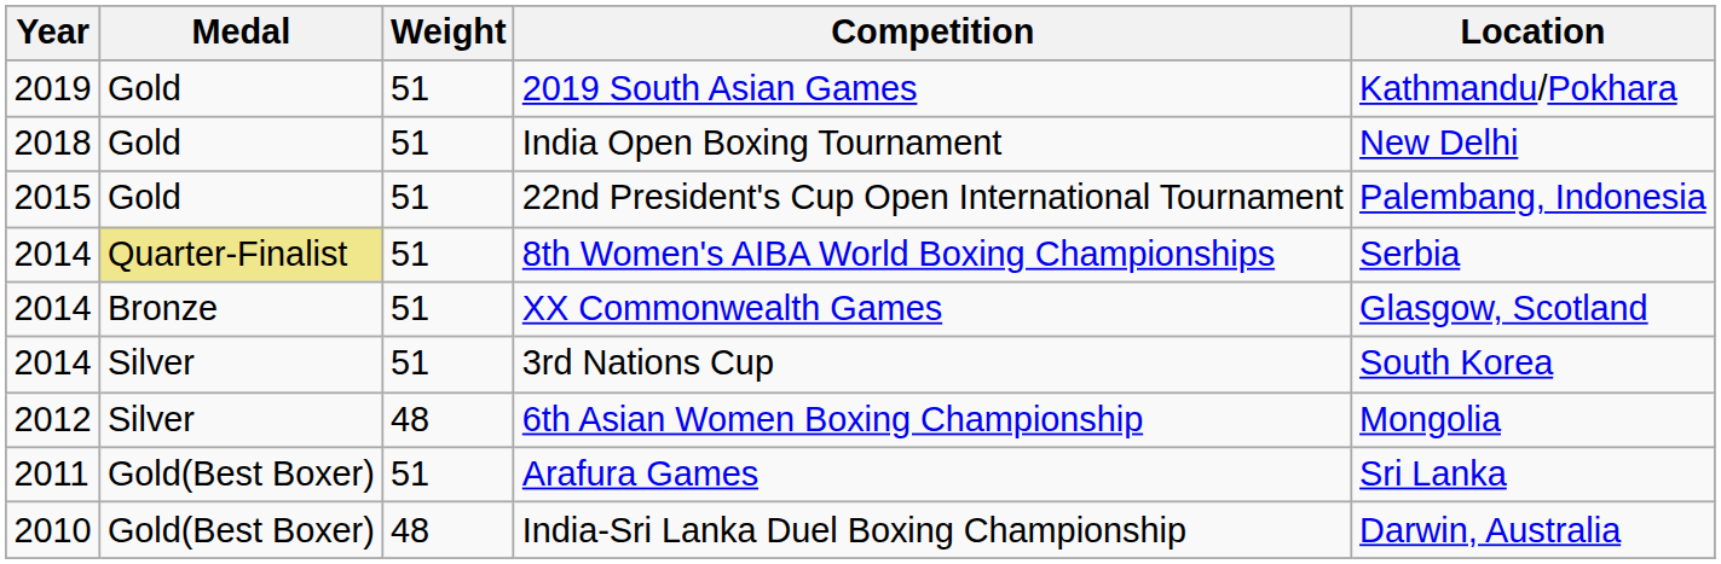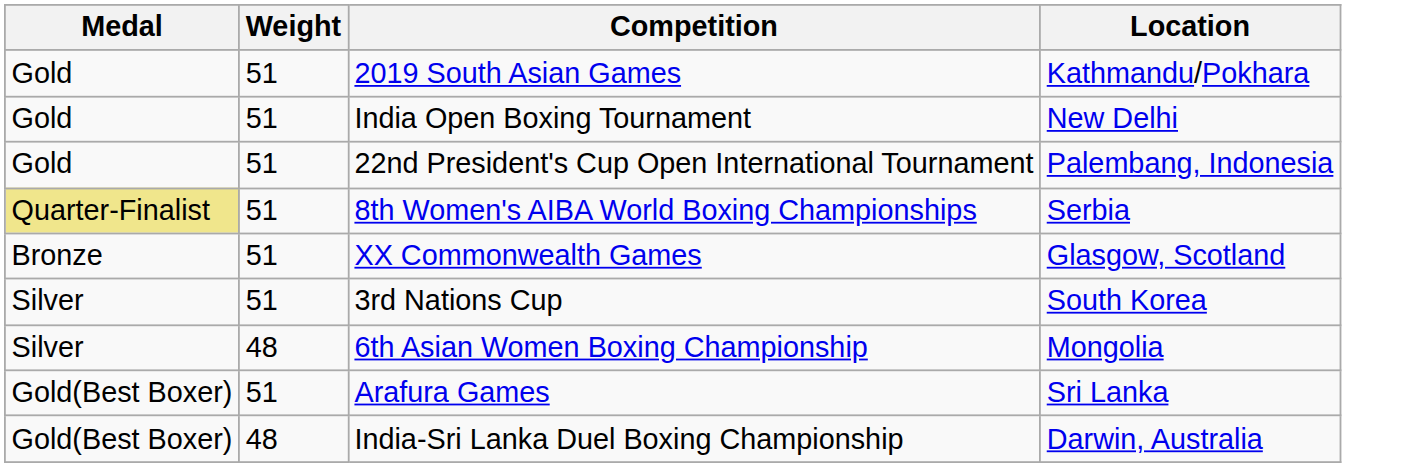 <table class="wikitable sortable">
 <tr>
-<th scope="col">Year</th>
 <th scope="col">Medal</th>
 <th scope="col">Weight</th>
 <th scope="col">Competition</th>
 <th scope="col">Location</th>
 </tr>
 <tr>
-<td>2019</td>
 <td>Gold</td>
 <td>51</td>
 <td><a href='#'>2019 South Asian Games</a></td>
 <td><a href='#'>Kathmandu</a>/<a href='#'>Pokhara</a></td>
 </tr>
 <tr>
-<td>2018</td>
 <td>Gold</td>
 <td>51</td>
 <td>India Open Boxing Tournament</td>
 <td><a href='#'>New Delhi</a></td>
 </tr>
 <tr>
-<td>2015</td>
 <td>Gold</td>
 <td>51</td>
 <td>22nd President's Cup Open International Tournament</td>
 <td><a href='#'>Palembang, Indonesia</a></td>
 </tr>
 <tr>
-<td>2014</td>
 <td style="background: khaki;">Quarter-Finalist</td>
 <td>51</td>
 <td><a href='#'>8th Women's AIBA World Boxing Championships</a></td>
 <td><a href='#'>Serbia</a></td>
 </tr>
 <tr>
-<td>2014</td>
 <td>Bronze</td>
 <td>51</td>
 <td><a href='#'>XX Commonwealth Games</a></td>
 <td><a href='#'>Glasgow, Scotland</a></td>
 </tr>
 <tr>
-<td>2014</td>
 <td>Silver</td>
 <td>51</td>
 <td>3rd Nations Cup</td>
 <td><a href='#'>South Korea</a></td>
 </tr>
 <tr>
-<td>2012</td>
 <td>Silver</td>
 <td>48</td>
 <td><a href='#'>6th Asian Women Boxing Championship</a></td>
 <td><a href='#'>Mongolia</a></td>
 </tr>
 <tr>
-<td>2011</td>
 <td>Gold(Best Boxer)</td>
 <td>51</td>
 <td><a href='#'>Arafura Games</a></td>
 <td><a href='#'>Sri Lanka</a></td>
 </tr>
 <tr>
-<td>2010</td>
 <td>Gold(Best Boxer)</td>
 <td>48</td>
 <td>India-Sri Lanka Duel Boxing Championship</td>
 <td><a href='#'>Darwin, Australia</a></td>
 </tr>
 </table>
